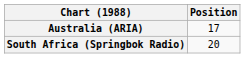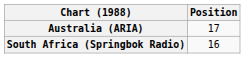 <table class="wikitable plainrowheaders" style="text-align:center">
 <tr>
 <th>Chart (1988)</th>
 <th>Position</th>
 </tr>
 <tr>
 <th scope="row">Australia (ARIA)</th>
 <td>17</td>
 </tr>
 <tr>
 <th scope="row">South Africa (Springbok Radio)</th>
-<td>20</td>
+<td>16</td>
 </tr>
 </table>
